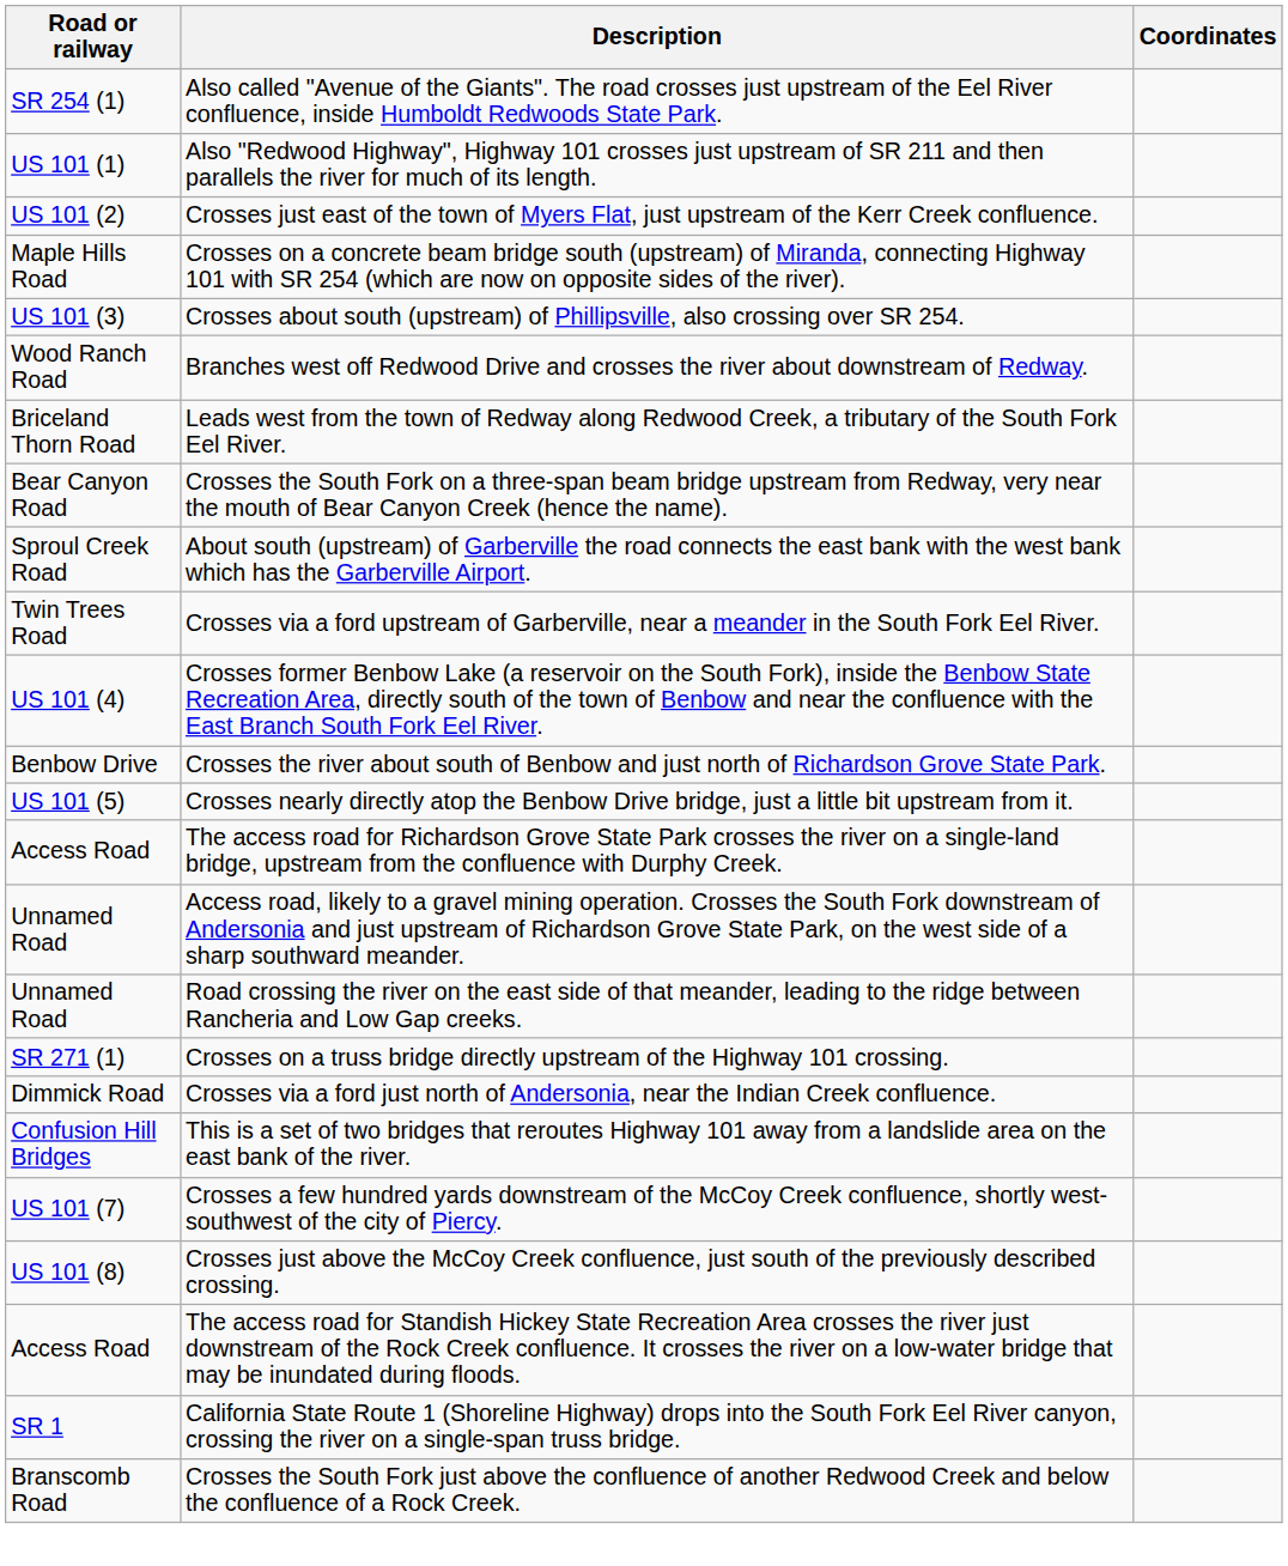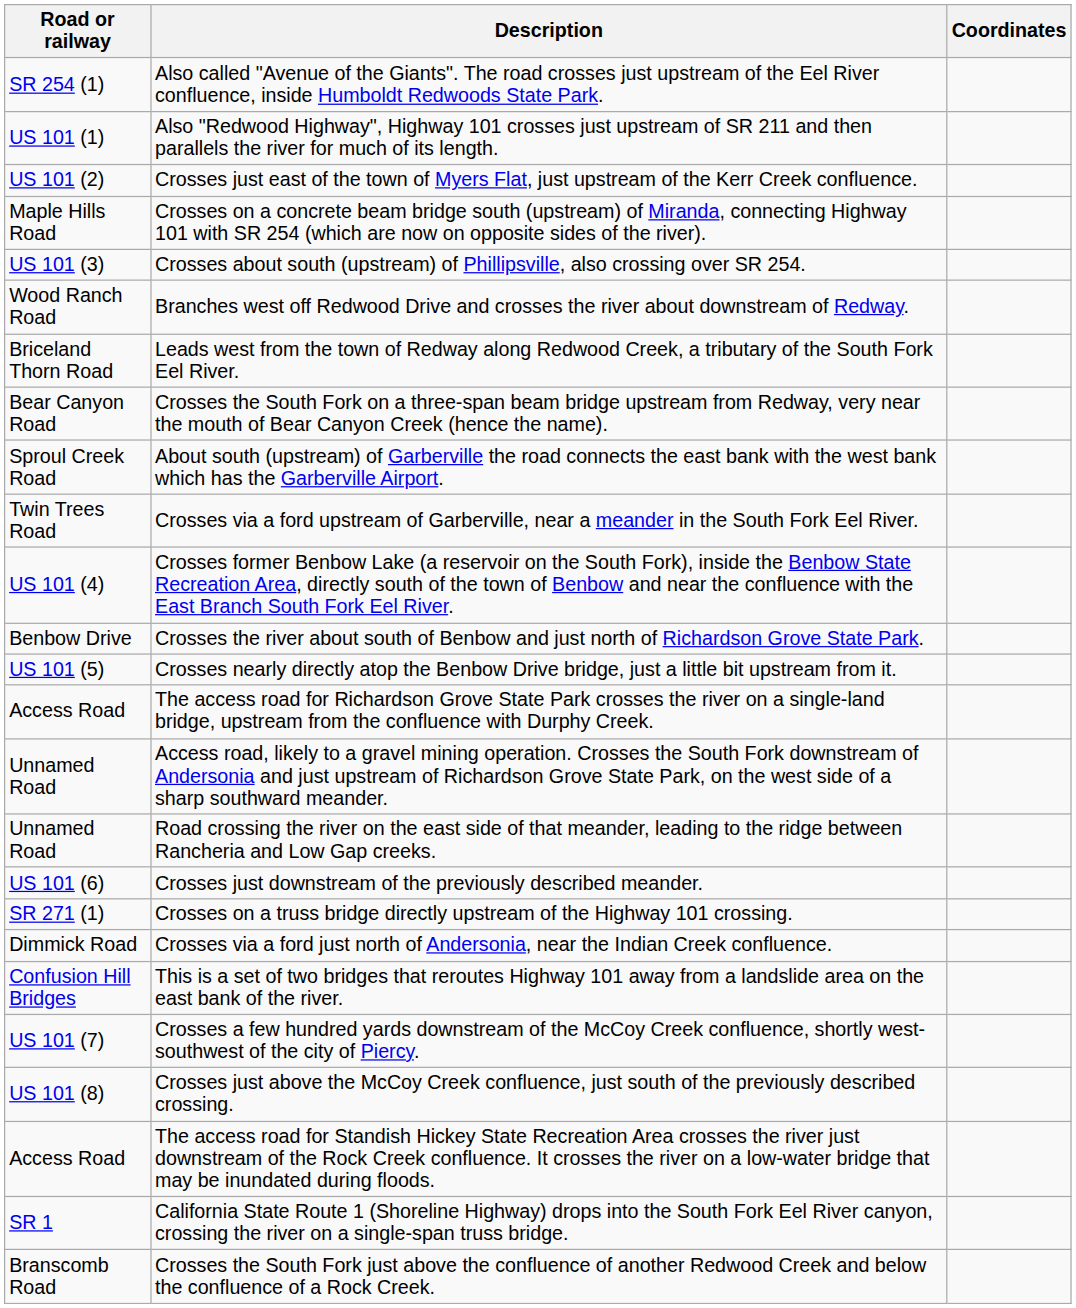 <table class=wikitable>
 <tr>
 <th>Road or railway</th>
 <th>Description</th>
 <th>Coordinates</th>
 </tr>
 <tr>
 <td><a href='#'>SR 254</a> (1)</td>
 <td>Also called "Avenue of the Giants". The road crosses just upstream of the Eel River confluence, inside <a href='#'>Humboldt Redwoods State Park</a>.</td>
 <td></td>
 </tr>
 <tr>
 <td><a href='#'>US 101</a> (1)</td>
 <td>Also "Redwood Highway", Highway 101 crosses just upstream of SR 211 and then parallels the river for much of its length.</td>
 <td></td>
 </tr>
 <tr>
 <td><a href='#'>US 101</a> (2)</td>
 <td>Crosses just east of the town of <a href='#'>Myers Flat</a>, just upstream of the Kerr Creek confluence.</td>
 <td></td>
 </tr>
 <tr>
 <td>Maple Hills Road</td>
 <td>Crosses on a concrete beam bridge south (upstream) of <a href='#'>Miranda</a>, connecting Highway 101 with SR 254 (which are now on opposite sides of the river).</td>
 <td></td>
 </tr>
 <tr>
 <td><a href='#'>US 101</a> (3)</td>
 <td>Crosses about  south (upstream) of <a href='#'>Phillipsville</a>, also crossing over SR 254.</td>
 <td></td>
 </tr>
 <tr>
 <td>Wood Ranch Road</td>
 <td>Branches west off Redwood Drive and crosses the river about  downstream of <a href='#'>Redway</a>.</td>
 <td></td>
 </tr>
 <tr>
 <td>Briceland Thorn Road</td>
 <td>Leads west from the town of Redway along Redwood Creek, a tributary of the South Fork Eel River.</td>
 <td></td>
 </tr>
 <tr>
 <td>Bear Canyon Road</td>
 <td>Crosses the South Fork on a three-span beam bridge  upstream from Redway, very near the mouth of Bear Canyon Creek (hence the name).</td>
 <td></td>
 </tr>
 <tr>
 <td>Sproul Creek Road</td>
 <td>About  south (upstream) of <a href='#'>Garberville</a> the road connects the east bank with the west bank which has the <a href='#'>Garberville Airport</a>.</td>
 <td></td>
 </tr>
 <tr>
 <td>Twin Trees Road</td>
 <td>Crosses via a ford  upstream of Garberville, near a <a href='#'>meander</a> in the South Fork Eel River.</td>
 <td></td>
 </tr>
 <tr>
 <td><a href='#'>US 101</a> (4)</td>
 <td>Crosses former Benbow Lake (a reservoir on the South Fork), inside the <a href='#'>Benbow State Recreation Area</a>, directly south of the town of <a href='#'>Benbow</a> and near the confluence with the <a href='#'>East Branch South Fork Eel River</a>.</td>
 <td></td>
 </tr>
 <tr>
 <td>Benbow Drive</td>
 <td>Crosses the river about  south of Benbow and just north of <a href='#'>Richardson Grove State Park</a>.</td>
 <td></td>
 </tr>
 <tr>
 <td><a href='#'>US 101</a> (5)</td>
 <td>Crosses nearly directly atop the Benbow Drive bridge, just a little bit upstream from it.</td>
 <td></td>
 </tr>
 <tr>
 <td>Access Road</td>
 <td>The access road for Richardson Grove State Park crosses the river on a single-land bridge, upstream from the confluence with Durphy Creek.</td>
 <td></td>
 </tr>
 <tr>
 <td>Unnamed Road</td>
 <td>Access road, likely to a gravel mining operation. Crosses the South Fork  downstream of <a href='#'>Andersonia</a> and just upstream of Richardson Grove State Park, on the west side of a sharp southward meander.</td>
 <td></td>
 </tr>
 <tr>
 <td>Unnamed Road</td>
 <td>Road crossing the river on the east side of that meander, leading to the ridge between Rancheria and Low Gap creeks.</td>
 <td></td>
 </tr>
 <tr>
+<td><a href='#'>US 101</a> (6)</td>
+<td>Crosses just downstream of the previously described meander.</td>
+<td></td>
+</tr>
+<tr>
 <td><a href='#'>SR 271</a> (1)</td>
 <td>Crosses on a truss bridge directly upstream of the Highway 101 crossing.</td>
 <td></td>
 </tr>
 <tr>
 <td>Dimmick Road</td>
 <td>Crosses via a ford just north of <a href='#'>Andersonia</a>, near the Indian Creek confluence.</td>
 <td></td>
 </tr>
 <tr>
 <td><a href='#'>Confusion Hill Bridges</a></td>
 <td>This is a set of two bridges that reroutes Highway 101 away from a landslide area on the east bank of the river.</td>
 <td></td>
 </tr>
 <tr>
 <td><a href='#'>US 101</a> (7)</td>
 <td>Crosses a few hundred yards downstream of the McCoy Creek confluence, shortly west-southwest of the city of <a href='#'>Piercy</a>.</td>
 <td></td>
 </tr>
 <tr>
 <td><a href='#'>US 101</a> (8)</td>
 <td>Crosses just above the McCoy Creek confluence, just south of the previously described crossing.</td>
 <td></td>
 </tr>
 <tr>
 <td>Access Road</td>
 <td>The access road for Standish Hickey State Recreation Area crosses the river just downstream of the Rock Creek confluence. It crosses the river on a low-water bridge that may be inundated during floods.</td>
 <td></td>
 </tr>
 <tr>
 <td><a href='#'>SR 1</a></td>
 <td>California State Route 1 (Shoreline Highway) drops into the South Fork Eel River canyon, crossing the river on a single-span truss bridge.</td>
 <td></td>
 </tr>
 <tr>
 <td>Branscomb Road</td>
 <td>Crosses the South Fork just above the confluence of another Redwood Creek and below the confluence of a Rock Creek.</td>
 <td></td>
 </tr>
 </table>
